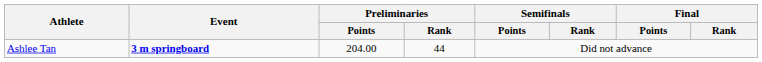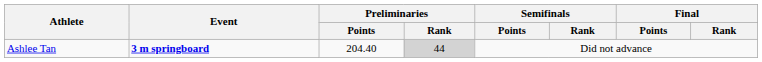 <table class="wikitable" style="text-align:center; font-size:90%; width:50%;">
 <tr>
 <th rowspan=2>Athlete</th>
 <th rowspan=2>Event</th>
 <th colspan=2>Preliminaries</th>
 <th colspan=2>Semifinals</th>
 <th colspan=2>Final</th>
 </tr>
 <tr style="font-size:95%">
 <th>Points</th>
 <th>Rank</th>
 <th>Points</th>
 <th>Rank</th>
 <th>Points</th>
 <th>Rank</th>
 </tr>
 <tr>
 <td align=left><a href='#'>Ashlee Tan</a></td>
 <td align=left><strong><a href='#'>3 m springboard</a></strong></td>
-<td>204.00</td>
-<td>44</td>
+<td>204.40</td>
+<td style="background: lightgrey;">44</td>
 <td colspan=4>Did not advance</td>
 </tr>
 </table>
